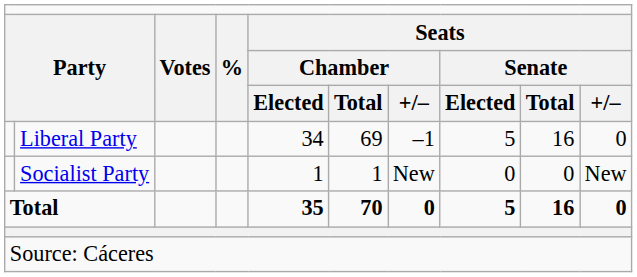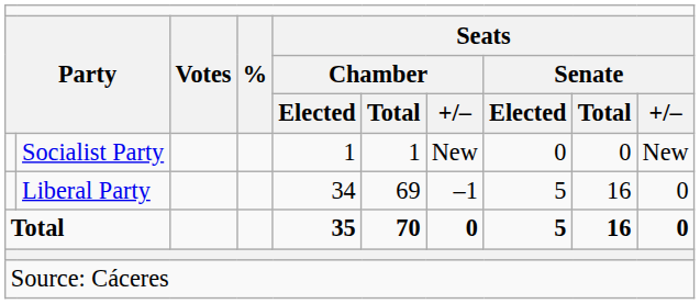 <table class="wikitable sortable" style=text-align:right>
 <tr>
 <td colspan=10> </td>
 </tr>
 <tr>
 <th rowspan=3 colspan=2>Party</th>
 <th rowspan=3>Votes</th>
 <th rowspan=3>%</th>
 <th colspan=6>Seats</th>
 </tr>
 <tr>
 <th colspan=3>Chamber</th>
 <th colspan=3>Senate</th>
 </tr>
 <tr>
 <th>Elected</th>
 <th>Total</th>
 <th>+/–</th>
 <th>Elected</th>
 <th>Total</th>
 <th>+/–</th>
 </tr>
 <tr>
 <td bgcolor=></td>
+<td align=left><a href='#'>Socialist Party</a></td>
+<td></td>
+<td></td>
+<td>1</td>
+<td>1</td>
+<td>New</td>
+<td>0</td>
+<td>0</td>
+<td>New</td>
+</tr>
+<tr>
+<td bgcolor=></td>
 <td align=left><a href='#'>Liberal Party</a></td>
 <td></td>
 <td></td>
 <td>34</td>
 <td>69</td>
 <td>–1</td>
 <td>5</td>
 <td>16</td>
 <td>0</td>
-</tr>
-<tr>
-<td bgcolor=></td>
-<td align=left><a href='#'>Socialist Party</a></td>
-<td></td>
-<td></td>
-<td>1</td>
-<td>1</td>
-<td>New</td>
-<td>0</td>
-<td>0</td>
-<td>New</td>
 </tr>
 <tr class=sortbottom>
 <td align=left colspan=2><strong>Total</strong></td>
 <td></td>
 <td></td>
 <td><strong>35</strong></td>
 <td><strong>70</strong></td>
 <td><strong>0</strong></td>
 <td><strong>5</strong></td>
 <td><strong>16</strong></td>
 <td><strong>0</strong></td>
 </tr>
 <tr class=sortbottom>
 <th colspan=10></th>
 </tr>
 <tr class=sortbottom>
 <td align=left colspan=10>Source: Cáceres</td>
 </tr>
 </table>
